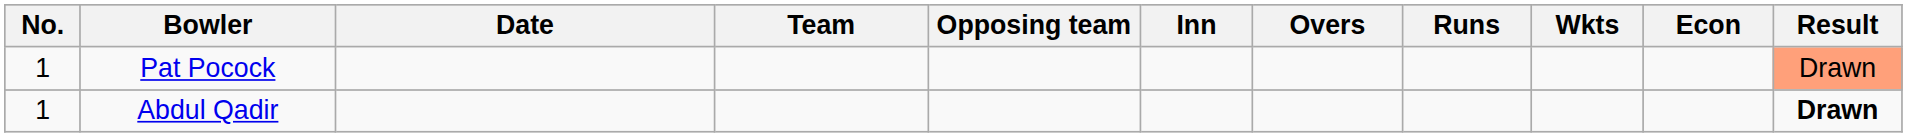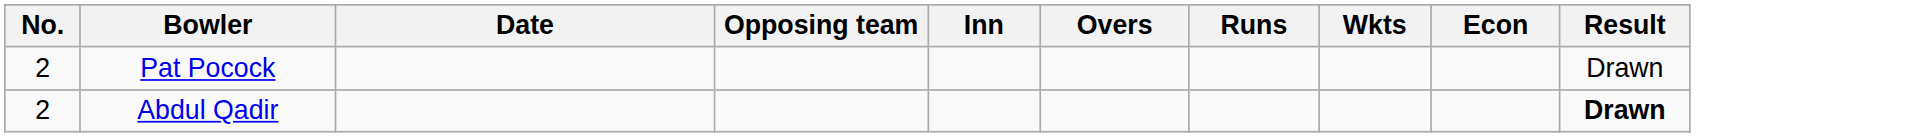 <table class="wikitable sortable" style="font-size: 100%">
 <tr align=center>
 <th scope="col" width="38">No.</th>
 <th scope="col" width="145">Bowler</th>
 <th scope="col" width="220">Date</th>
-<th scope="col" width="120">Team</th>
 <th scope="col" width="120">Opposing team</th>
 <th scope="col" width="60">Inn</th>
 <th scope="col" width="82">Overs</th>
 <th scope="col" width="70">Runs</th>
 <th scope="col" width="60">Wkts</th>
 <th scope="col" width="70">Econ</th>
 <th scope="col" width="70">Result</th>
 </tr>
 <tr align="center">
-<td scope="row">1</td>
+<td scope="row">2</td>
 <td><a href='#'>Pat Pocock</a></td>
 <td></td>
 <td></td>
 <td></td>
 <td></td>
 <td></td>
 <td></td>
 <td></td>
-<td></td>
-<td style="background: lightsalmon;">Drawn</td>
+<td>Drawn</td>
 </tr>
 <tr align="center">
-<td scope="row">1</td>
+<td scope="row">2</td>
 <td><a href='#'>Abdul Qadir</a></td>
-<td></td>
 <td></td>
 <td></td>
 <td></td>
 <td></td>
 <td></td>
 <td></td>
 <td></td>
 <td><strong>Drawn</strong></td>
 </tr>
 </table>
